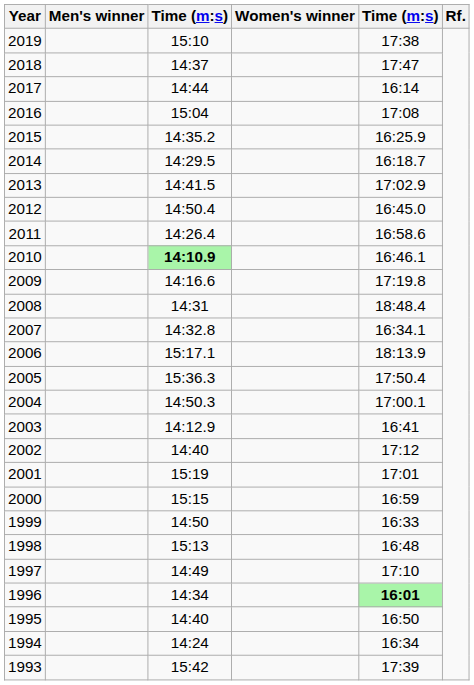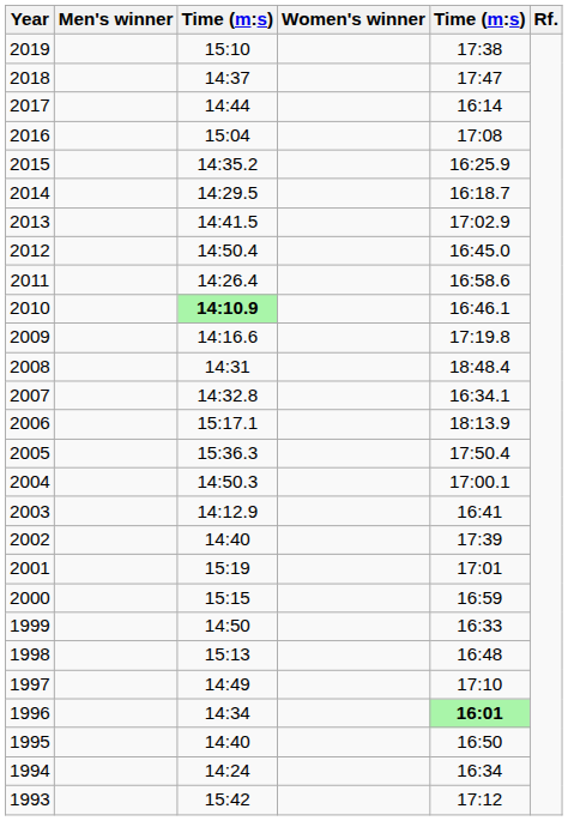 <table class="wikitable sortable" style="text-align:center">
 <tr>
 <th>Year</th>
 <th class=unsortable>Men's winner</th>
 <th>Time (<a href='#'>m</a>:<a href='#'>s</a>)</th>
 <th class=unsortable>Women's winner</th>
 <th>Time (<a href='#'>m</a>:<a href='#'>s</a>)</th>
 <th class="unsortable">Rf.</th>
 </tr>
 <tr>
 <td>2019</td>
 <td align=left></td>
 <td>15:10</td>
 <td align=left></td>
 <td>17:38</td>
 <td rowspan="27"></td>
 </tr>
 <tr>
 <td>2018</td>
 <td align=left></td>
 <td>14:37</td>
 <td align=left></td>
 <td>17:47</td>
 </tr>
 <tr>
 <td>2017</td>
 <td align=left></td>
 <td>14:44</td>
 <td align=left></td>
 <td>16:14</td>
 </tr>
 <tr>
 <td>2016</td>
 <td align=left></td>
 <td>15:04</td>
 <td align=left></td>
 <td>17:08</td>
 </tr>
 <tr>
 <td>2015</td>
 <td align=left></td>
 <td>14:35.2</td>
 <td align=left></td>
 <td>16:25.9</td>
 </tr>
 <tr>
 <td>2014</td>
 <td align=left></td>
 <td>14:29.5</td>
 <td align=left></td>
 <td>16:18.7</td>
 </tr>
 <tr>
 <td>2013</td>
 <td align=left></td>
 <td>14:41.5</td>
 <td align=left></td>
 <td>17:02.9</td>
 </tr>
 <tr>
 <td>2012</td>
 <td align=left></td>
 <td>14:50.4</td>
 <td align=left></td>
 <td>16:45.0</td>
 </tr>
 <tr>
 <td>2011</td>
 <td align=left></td>
 <td>14:26.4</td>
 <td align=left></td>
 <td>16:58.6</td>
 </tr>
 <tr>
 <td>2010</td>
 <td align=left></td>
 <td bgcolor=#A9F5A9><strong>14:10.9</strong></td>
 <td align=left></td>
 <td>16:46.1</td>
 </tr>
 <tr>
 <td>2009</td>
 <td align=left></td>
 <td>14:16.6</td>
 <td align=left></td>
 <td>17:19.8</td>
 </tr>
 <tr>
 <td>2008</td>
 <td align=left></td>
 <td>14:31</td>
 <td align=left></td>
 <td>18:48.4</td>
 </tr>
 <tr>
 <td>2007</td>
 <td align=left></td>
 <td>14:32.8</td>
 <td align=left></td>
 <td>16:34.1</td>
 </tr>
 <tr>
 <td>2006</td>
 <td align=left></td>
 <td>15:17.1</td>
 <td align=left></td>
 <td>18:13.9</td>
 </tr>
 <tr>
 <td>2005</td>
 <td align=left></td>
 <td>15:36.3</td>
 <td align=left></td>
 <td>17:50.4</td>
 </tr>
 <tr>
 <td>2004</td>
 <td align=left></td>
 <td>14:50.3</td>
 <td align=left></td>
 <td>17:00.1</td>
 </tr>
 <tr>
 <td>2003</td>
 <td align=left></td>
 <td>14:12.9</td>
 <td align=left></td>
 <td>16:41</td>
 </tr>
 <tr>
 <td>2002</td>
 <td align=left></td>
 <td>14:40</td>
 <td align=left></td>
-<td>17:12</td>
+<td>17:39</td>
 </tr>
 <tr>
 <td>2001</td>
 <td align=left></td>
 <td>15:19</td>
 <td align=left></td>
 <td>17:01</td>
 </tr>
 <tr>
 <td>2000</td>
 <td align=left></td>
 <td>15:15</td>
 <td align=left></td>
 <td>16:59</td>
 </tr>
 <tr>
 <td>1999</td>
 <td align=left></td>
 <td>14:50</td>
 <td align=left></td>
 <td>16:33</td>
 </tr>
 <tr>
 <td>1998</td>
 <td align=left></td>
 <td>15:13</td>
 <td align=left></td>
 <td>16:48</td>
 </tr>
 <tr>
 <td>1997</td>
 <td align=left></td>
 <td>14:49</td>
 <td align=left></td>
 <td>17:10</td>
 </tr>
 <tr>
 <td>1996</td>
 <td align=left></td>
 <td>14:34</td>
 <td align=left></td>
 <td bgcolor=#A9F5A9><strong>16:01</strong></td>
 </tr>
 <tr>
 <td>1995</td>
 <td align=left></td>
 <td>14:40</td>
 <td align=left></td>
 <td>16:50</td>
 </tr>
 <tr>
 <td>1994</td>
 <td align=left></td>
 <td>14:24</td>
 <td align=left></td>
 <td>16:34</td>
 </tr>
 <tr>
 <td>1993</td>
 <td align=left></td>
 <td>15:42</td>
 <td align=left></td>
-<td>17:39</td>
+<td>17:12</td>
 </tr>
 </table>
